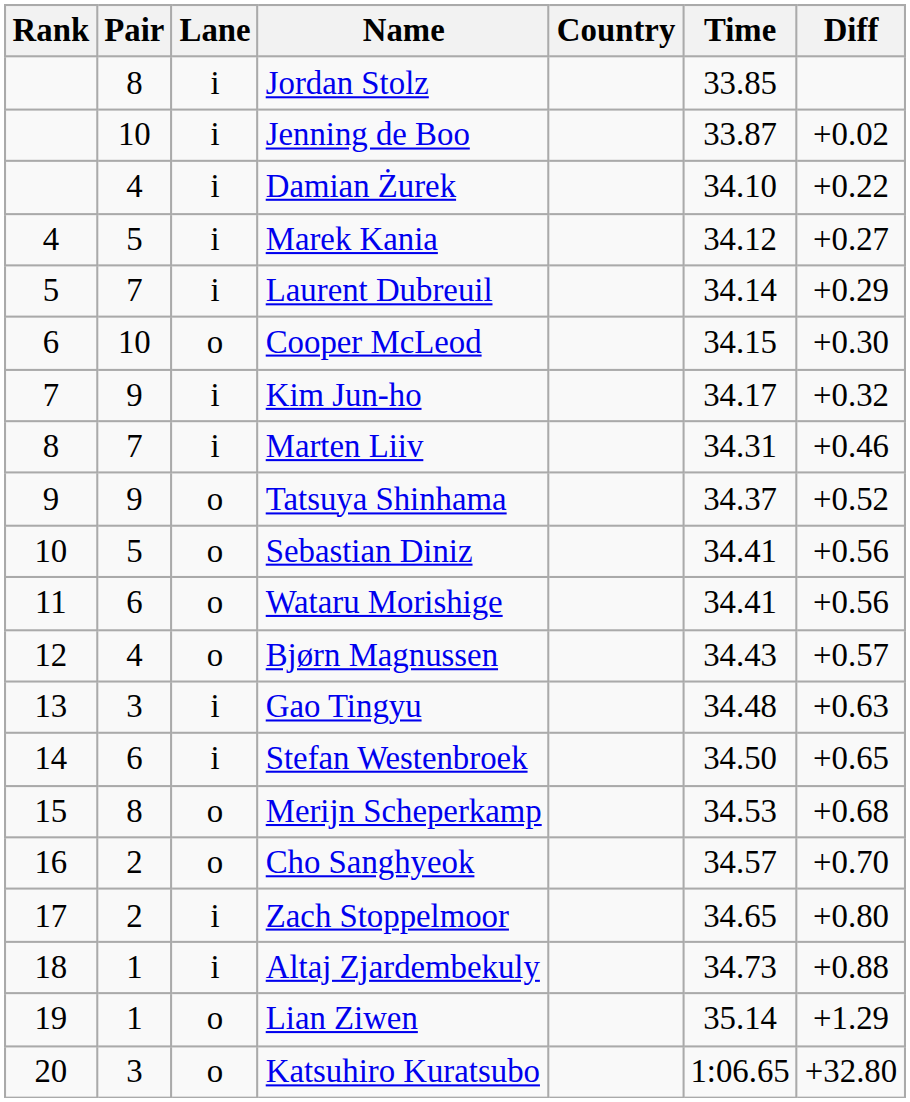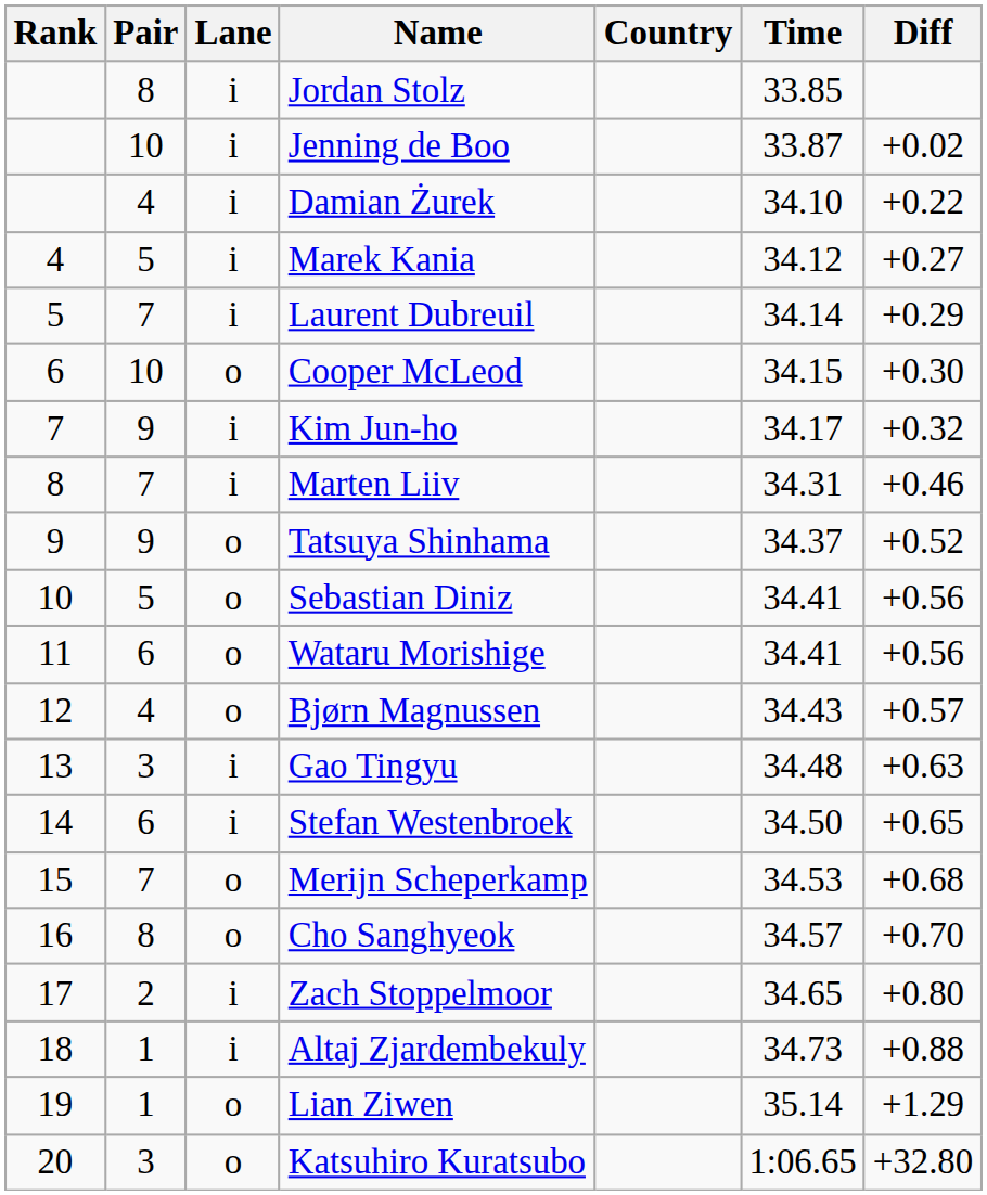 <table class="wikitable sortable" style="text-align:center">
 <tr>
 <th>Rank</th>
 <th>Pair</th>
 <th>Lane</th>
 <th>Name</th>
 <th>Country</th>
 <th>Time</th>
 <th>Diff</th>
 </tr>
 <tr>
 <td></td>
 <td>8</td>
 <td>i</td>
 <td align=left><a href='#'>Jordan Stolz</a></td>
 <td align=left></td>
 <td>33.85</td>
 <td></td>
 </tr>
 <tr>
 <td></td>
 <td>10</td>
 <td>i</td>
 <td align=left><a href='#'>Jenning de Boo</a></td>
 <td align=left></td>
 <td>33.87</td>
 <td>+0.02</td>
 </tr>
 <tr>
 <td></td>
 <td>4</td>
 <td>i</td>
 <td align=left><a href='#'>Damian Żurek</a></td>
 <td align=left></td>
 <td>34.10</td>
 <td>+0.22</td>
 </tr>
 <tr>
 <td>4</td>
 <td>5</td>
 <td>i</td>
 <td align=left><a href='#'>Marek Kania</a></td>
 <td align=left></td>
 <td>34.12</td>
 <td>+0.27</td>
 </tr>
 <tr>
 <td>5</td>
 <td>7</td>
 <td>i</td>
 <td align=left><a href='#'>Laurent Dubreuil</a></td>
 <td align=left></td>
 <td>34.14</td>
 <td>+0.29</td>
 </tr>
 <tr>
 <td>6</td>
 <td>10</td>
 <td>o</td>
 <td align=left><a href='#'>Cooper McLeod</a></td>
 <td align=left></td>
 <td>34.15</td>
 <td>+0.30</td>
 </tr>
 <tr>
 <td>7</td>
 <td>9</td>
 <td>i</td>
 <td align=left><a href='#'>Kim Jun-ho</a></td>
 <td align=left></td>
 <td>34.17</td>
 <td>+0.32</td>
 </tr>
 <tr>
 <td>8</td>
 <td>7</td>
 <td>i</td>
 <td align=left><a href='#'>Marten Liiv</a></td>
 <td align=left></td>
 <td>34.31</td>
 <td>+0.46</td>
 </tr>
 <tr>
 <td>9</td>
 <td>9</td>
 <td>o</td>
 <td align=left><a href='#'>Tatsuya Shinhama</a></td>
 <td align=left></td>
 <td>34.37</td>
 <td>+0.52</td>
 </tr>
 <tr>
 <td>10</td>
 <td>5</td>
 <td>o</td>
 <td align=left><a href='#'>Sebastian Diniz</a></td>
 <td align=left></td>
 <td>34.41</td>
 <td>+0.56</td>
 </tr>
 <tr>
 <td>11</td>
 <td>6</td>
 <td>o</td>
 <td align=left><a href='#'>Wataru Morishige</a></td>
 <td align=left></td>
 <td>34.41</td>
 <td>+0.56</td>
 </tr>
 <tr>
 <td>12</td>
 <td>4</td>
 <td>o</td>
 <td align=left><a href='#'>Bjørn Magnussen</a></td>
 <td align=left></td>
 <td>34.43</td>
 <td>+0.57</td>
 </tr>
 <tr>
 <td>13</td>
 <td>3</td>
 <td>i</td>
 <td align=left><a href='#'>Gao Tingyu</a></td>
 <td align=left></td>
 <td>34.48</td>
 <td>+0.63</td>
 </tr>
 <tr>
 <td>14</td>
 <td>6</td>
 <td>i</td>
 <td align=left><a href='#'>Stefan Westenbroek</a></td>
 <td align=left></td>
 <td>34.50</td>
 <td>+0.65</td>
 </tr>
 <tr>
 <td>15</td>
-<td>8</td>
+<td>7</td>
 <td>o</td>
 <td align=left><a href='#'>Merijn Scheperkamp</a></td>
 <td align=left></td>
 <td>34.53</td>
 <td>+0.68</td>
 </tr>
 <tr>
 <td>16</td>
-<td>2</td>
+<td>8</td>
 <td>o</td>
 <td align=left><a href='#'>Cho Sanghyeok</a></td>
 <td align=left></td>
 <td>34.57</td>
 <td>+0.70</td>
 </tr>
 <tr>
 <td>17</td>
 <td>2</td>
 <td>i</td>
 <td align=left><a href='#'>Zach Stoppelmoor</a></td>
 <td align=left></td>
 <td>34.65</td>
 <td>+0.80</td>
 </tr>
 <tr>
 <td>18</td>
 <td>1</td>
 <td>i</td>
 <td align=left><a href='#'>Altaj Zjardembekuly</a></td>
 <td align=left></td>
 <td>34.73</td>
 <td>+0.88</td>
 </tr>
 <tr>
 <td>19</td>
 <td>1</td>
 <td>o</td>
 <td align=left><a href='#'>Lian Ziwen</a></td>
 <td align=left></td>
 <td>35.14</td>
 <td>+1.29</td>
 </tr>
 <tr>
 <td>20</td>
 <td>3</td>
 <td>o</td>
 <td align=left><a href='#'>Katsuhiro Kuratsubo</a></td>
 <td align=left></td>
 <td>1:06.65</td>
 <td>+32.80</td>
 </tr>
 </table>
